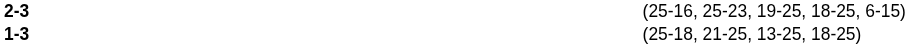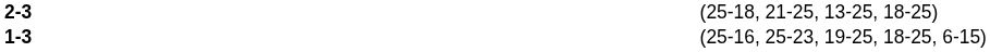 <table width=100% cellspacing=1>
 <tr>
 <th width=20%></th>
 <th width=12%></th>
 <th width=20%></th>
 <th width=33%></th>
 <td></td>
 </tr>
 <tr style=font-size:90%>
 <td align=right></td>
 <td align=center><strong>2-3</strong></td>
 <td></td>
-<td>(25-16, 25-23, 19-25, 18-25, 6-15)</td>
+<td>(25-18, 21-25, 13-25, 18-25)</td>
 <td></td>
 </tr>
 <tr style=font-size:90%>
 <td align=right></td>
 <td align=center><strong>1-3</strong></td>
 <td></td>
-<td>(25-18, 21-25, 13-25, 18-25)</td>
+<td>(25-16, 25-23, 19-25, 18-25, 6-15)</td>
 </tr>
 </table>
